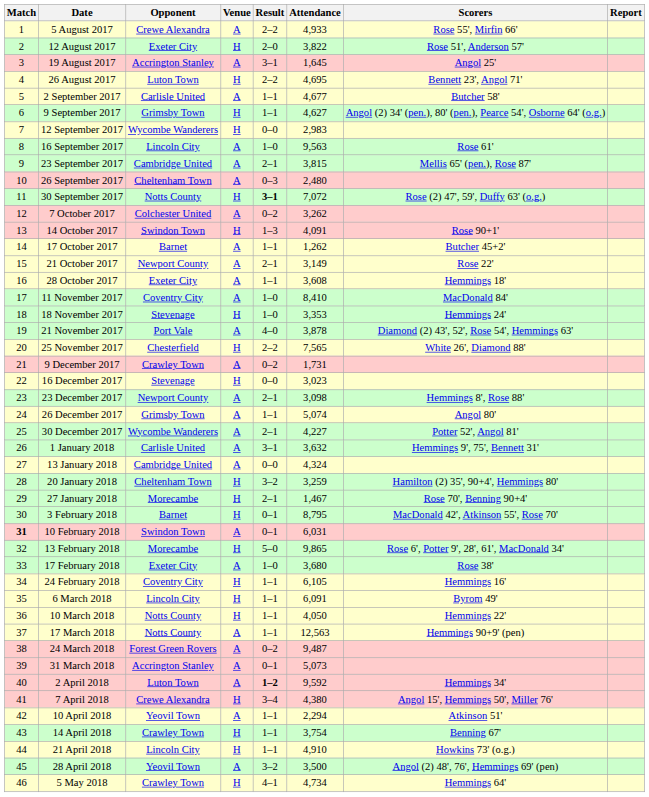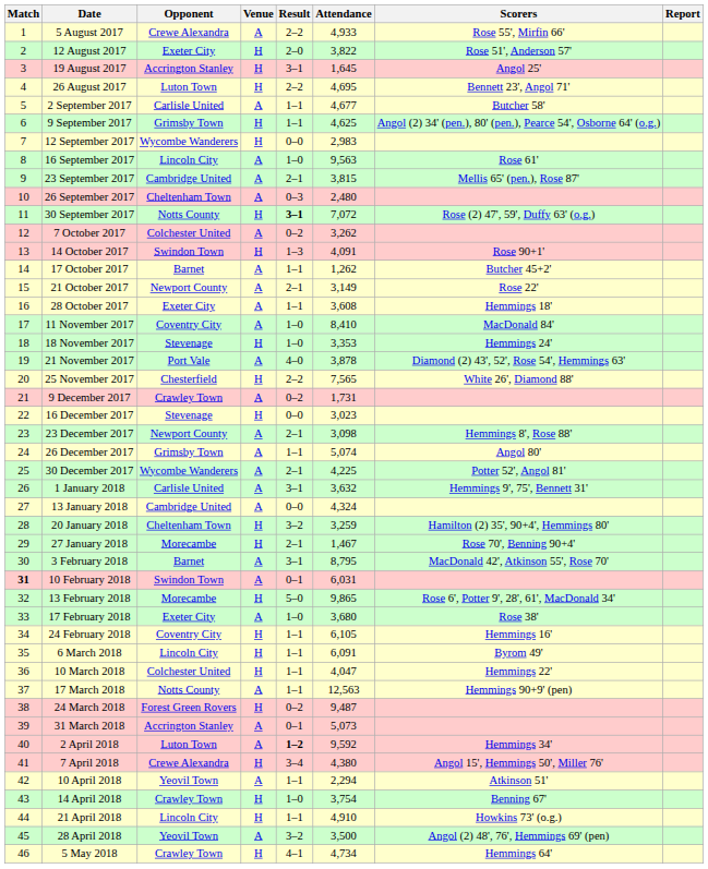 <table class="wikitable" style="font-size:100%; text-align:center">
 <tr>
 <th>Match</th>
 <th>Date</th>
 <th>Opponent</th>
 <th>Venue</th>
 <th>Result</th>
 <th>Attendance</th>
 <th>Scorers</th>
 <th>Report</th>
 </tr>
 <tr bgcolor= FFFFCC>
 <td>1</td>
 <td>5 August 2017</td>
 <td><a href='#'>Crewe Alexandra</a></td>
 <td><a href='#'>A</a></td>
 <td>2–2</td>
 <td>4,933</td>
 <td><a href='#'>Rose</a> 55', <a href='#'>Mirfin</a> 66'</td>
 <td></td>
 </tr>
 <tr bgcolor=CCFFCC>
 <td>2</td>
 <td>12 August 2017</td>
 <td><a href='#'>Exeter City</a></td>
 <td><a href='#'>H</a></td>
 <td>2–0</td>
 <td>3,822</td>
 <td><a href='#'>Rose</a> 51', <a href='#'>Anderson</a> 57'</td>
 <td></td>
 </tr>
 <tr bgcolor=FFCCCC>
 <td>3</td>
 <td>19 August 2017</td>
 <td><a href='#'>Accrington Stanley</a></td>
-<td><a href='#'>A</a></td>
+<td><a href='#'>H</a></td>
 <td>3–1</td>
 <td>1,645</td>
 <td><a href='#'>Angol</a> 25'</td>
 <td></td>
 </tr>
 <tr bgcolor= FFFFCC>
 <td>4</td>
 <td>26 August 2017</td>
 <td><a href='#'>Luton Town</a></td>
 <td><a href='#'>H</a></td>
 <td>2–2</td>
 <td>4,695</td>
 <td><a href='#'>Bennett</a> 23', <a href='#'>Angol</a> 71'</td>
 <td></td>
 </tr>
 <tr bgcolor= FFFFCC>
 <td>5</td>
 <td>2 September 2017</td>
 <td><a href='#'>Carlisle United</a></td>
 <td><a href='#'>A</a></td>
 <td>1–1</td>
 <td>4,677</td>
 <td><a href='#'>Butcher</a> 58'</td>
 <td></td>
 </tr>
 <tr bgcolor=CCFFCC>
 <td>6</td>
 <td>9 September 2017</td>
 <td><a href='#'>Grimsby Town</a></td>
 <td><a href='#'>H</a></td>
 <td>1–1</td>
-<td>4,627</td>
+<td>4,625</td>
 <td><a href='#'>Angol</a> (2) 34' (<a href='#'>pen.</a>), 80' (<a href='#'>pen.</a>), <a href='#'>Pearce</a> 54', <a href='#'>Osborne</a> 64' (<a href='#'>o.g.</a>)</td>
 <td></td>
 </tr>
 <tr bgcolor=FFFFCC>
 <td>7</td>
 <td>12 September 2017</td>
 <td><a href='#'>Wycombe Wanderers</a></td>
 <td><a href='#'>H</a></td>
 <td>0–0</td>
 <td>2,983</td>
 <td></td>
 <td></td>
 </tr>
 <tr bgcolor=CCFFCC>
 <td>8</td>
 <td>16 September 2017</td>
 <td><a href='#'>Lincoln City</a></td>
 <td><a href='#'>A</a></td>
 <td>1–0</td>
 <td>9,563</td>
 <td><a href='#'>Rose</a> 61'</td>
 <td></td>
 </tr>
 <tr bgcolor=CCFFCC>
 <td>9</td>
 <td>23 September 2017</td>
 <td><a href='#'>Cambridge United</a></td>
 <td><a href='#'>A</a></td>
 <td>2–1</td>
 <td>3,815</td>
 <td><a href='#'>Mellis</a> 65' (<a href='#'>pen.</a>), <a href='#'>Rose</a> 87'</td>
 <td></td>
 </tr>
 <tr bgcolor=FFCCCC>
 <td>10</td>
 <td>26 September 2017</td>
 <td><a href='#'>Cheltenham Town</a></td>
 <td><a href='#'>A</a></td>
 <td>0–3</td>
 <td>2,480</td>
 <td></td>
 <td></td>
 </tr>
 <tr bgcolor=CCFFCC>
 <td>11</td>
 <td>30 September 2017</td>
 <td><a href='#'>Notts County</a></td>
 <td><a href='#'>H</a></td>
 <td><strong>3–1</strong></td>
 <td>7,072</td>
 <td><a href='#'>Rose</a> (2) 47', 59', <a href='#'>Duffy</a> 63' (<a href='#'>o.g.</a>)</td>
 <td></td>
 </tr>
 <tr bgcolor=FFCCCC>
 <td>12</td>
 <td>7 October 2017</td>
 <td><a href='#'>Colchester United</a></td>
 <td><a href='#'>A</a></td>
 <td>0–2</td>
 <td>3,262</td>
 <td></td>
 <td></td>
 </tr>
 <tr bgcolor=FFCCCC>
 <td>13</td>
 <td>14 October 2017</td>
 <td><a href='#'>Swindon Town</a></td>
 <td><a href='#'>H</a></td>
 <td>1–3</td>
 <td>4,091</td>
 <td><a href='#'>Rose</a> 90+1'</td>
 <td></td>
 </tr>
 <tr bgcolor=FFFFCC>
 <td>14</td>
 <td>17 October 2017</td>
 <td><a href='#'>Barnet</a></td>
 <td><a href='#'>A</a></td>
 <td>1–1</td>
 <td>1,262</td>
 <td><a href='#'>Butcher</a> 45+2'</td>
 <td></td>
 </tr>
 <tr bgcolor=FFFFCC>
 <td>15</td>
 <td>21 October 2017</td>
 <td><a href='#'>Newport County</a></td>
 <td><a href='#'>A</a></td>
 <td>2–1</td>
 <td>3,149</td>
 <td><a href='#'>Rose</a> 22'</td>
 <td></td>
 </tr>
 <tr bgcolor=FFFFCC>
 <td>16</td>
 <td>28 October 2017</td>
 <td><a href='#'>Exeter City</a></td>
 <td><a href='#'>A</a></td>
 <td>1–1</td>
 <td>3,608</td>
 <td><a href='#'>Hemmings</a> 18'</td>
 <td></td>
 </tr>
 <tr bgcolor=CCFFCC>
 <td>17</td>
 <td>11 November 2017</td>
 <td><a href='#'>Coventry City</a></td>
 <td><a href='#'>A</a></td>
 <td>1–0</td>
 <td>8,410</td>
 <td><a href='#'>MacDonald</a> 84'</td>
 <td></td>
 </tr>
 <tr bgcolor=CCFFCC>
 <td>18</td>
 <td>18 November 2017</td>
 <td><a href='#'>Stevenage</a></td>
 <td><a href='#'>H</a></td>
 <td>1–0</td>
 <td>3,353</td>
 <td><a href='#'>Hemmings</a> 24'</td>
 <td></td>
 </tr>
 <tr bgcolor=CCFFCC>
 <td>19</td>
 <td>21 November 2017</td>
 <td><a href='#'>Port Vale</a></td>
 <td><a href='#'>A</a></td>
 <td>4–0</td>
 <td>3,878</td>
 <td><a href='#'>Diamond</a> (2) 43', 52', <a href='#'>Rose</a> 54', <a href='#'>Hemmings</a> 63'</td>
 <td></td>
 </tr>
 <tr bgcolor=FFFFCC>
 <td>20</td>
 <td>25 November 2017</td>
 <td><a href='#'>Chesterfield</a></td>
 <td><a href='#'>H</a></td>
 <td>2–2</td>
 <td>7,565</td>
 <td><a href='#'>White</a> 26', <a href='#'>Diamond</a> 88'</td>
 <td></td>
 </tr>
 <tr bgcolor=FFCCCC>
 <td>21</td>
 <td>9 December 2017</td>
 <td><a href='#'>Crawley Town</a></td>
 <td><a href='#'>A</a></td>
 <td>0–2</td>
 <td>1,731</td>
 <td></td>
 <td></td>
 </tr>
 <tr bgcolor=FFFFCC>
 <td>22</td>
 <td>16 December 2017</td>
 <td><a href='#'>Stevenage</a></td>
 <td><a href='#'>H</a></td>
 <td>0–0</td>
 <td>3,023</td>
 <td></td>
 <td></td>
 </tr>
 <tr bgcolor=CCFFCC>
 <td>23</td>
 <td>23 December 2017</td>
 <td><a href='#'>Newport County</a></td>
 <td><a href='#'>A</a></td>
 <td>2–1</td>
 <td>3,098</td>
 <td><a href='#'>Hemmings</a> 8', <a href='#'>Rose</a> 88'</td>
 <td></td>
 </tr>
 <tr bgcolor=FFFFCC>
 <td>24</td>
 <td>26 December 2017</td>
 <td><a href='#'>Grimsby Town</a></td>
 <td><a href='#'>A</a></td>
 <td>1–1</td>
 <td>5,074</td>
 <td><a href='#'>Angol</a> 80'</td>
 <td></td>
 </tr>
 <tr bgcolor=CCFFCC>
 <td>25</td>
 <td>30 December 2017</td>
 <td><a href='#'>Wycombe Wanderers</a></td>
 <td><a href='#'>A</a></td>
 <td>2–1</td>
-<td>4,227</td>
+<td>4,225</td>
 <td><a href='#'>Potter</a> 52', <a href='#'>Angol</a> 81'</td>
 <td></td>
 </tr>
 <tr bgcolor=CCFFCC>
 <td>26</td>
 <td>1 January 2018</td>
 <td><a href='#'>Carlisle United</a></td>
 <td><a href='#'>A</a></td>
 <td>3–1</td>
 <td>3,632</td>
 <td><a href='#'>Hemmings</a> 9', 75', <a href='#'>Bennett</a> 31'</td>
 <td></td>
 </tr>
 <tr bgcolor=FFFFCC>
 <td>27</td>
 <td>13 January 2018</td>
 <td><a href='#'>Cambridge United</a></td>
 <td><a href='#'>A</a></td>
 <td>0–0</td>
 <td>4,324</td>
 <td></td>
 <td></td>
 </tr>
 <tr bgcolor=CCFFCC>
 <td>28</td>
 <td>20 January 2018</td>
 <td><a href='#'>Cheltenham Town</a></td>
 <td><a href='#'>H</a></td>
 <td>3–2</td>
 <td>3,259</td>
 <td><a href='#'>Hamilton</a> (2) 35', 90+4', <a href='#'>Hemmings</a> 80'</td>
 <td></td>
 </tr>
 <tr bgcolor=CCFFCC>
 <td>29</td>
 <td>27 January 2018</td>
 <td><a href='#'>Morecambe</a></td>
 <td><a href='#'>H</a></td>
 <td>2–1</td>
 <td>1,467</td>
 <td><a href='#'>Rose</a> 70', <a href='#'>Benning</a> 90+4'</td>
 <td></td>
 </tr>
 <tr bgcolor=CCFFCC>
 <td>30</td>
 <td>3 February 2018</td>
 <td><a href='#'>Barnet</a></td>
-<td><a href='#'>H</a></td>
-<td>0–1</td>
+<td><a href='#'>A</a></td>
+<td>3–1</td>
 <td>8,795</td>
 <td><a href='#'>MacDonald</a> 42', <a href='#'>Atkinson</a> 55', <a href='#'>Rose</a> 70'</td>
 <td></td>
 </tr>
 <tr bgcolor=FFCCCC>
 <td><strong>31</strong></td>
 <td>10 February 2018</td>
 <td><a href='#'>Swindon Town</a></td>
 <td><a href='#'>A</a></td>
 <td>0–1</td>
 <td>6,031</td>
 <td></td>
 <td></td>
 </tr>
 <tr bgcolor=CCFFCC>
 <td>32</td>
 <td>13 February 2018</td>
 <td><a href='#'>Morecambe</a></td>
 <td><a href='#'>H</a></td>
 <td>5–0</td>
 <td>9,865</td>
 <td><a href='#'>Rose</a> 6', <a href='#'>Potter</a> 9', 28', 61', <a href='#'>MacDonald</a> 34'</td>
 <td></td>
 </tr>
 <tr bgcolor=CCFFCC>
 <td>33</td>
 <td>17 February 2018</td>
 <td><a href='#'>Exeter City</a></td>
 <td><a href='#'>A</a></td>
 <td>1–0</td>
 <td>3,680</td>
 <td><a href='#'>Rose</a> 38'</td>
 <td></td>
 </tr>
 <tr bgcolor=FFFFCC>
 <td>34</td>
 <td>24 February 2018</td>
 <td><a href='#'>Coventry City</a></td>
 <td><a href='#'>H</a></td>
 <td>1–1</td>
 <td>6,105</td>
 <td><a href='#'>Hemmings</a> 16'</td>
 <td></td>
 </tr>
 <tr bgcolor=FFFFCC>
 <td>35</td>
 <td>6 March 2018</td>
 <td><a href='#'>Lincoln City</a></td>
 <td><a href='#'>H</a></td>
 <td>1–1</td>
 <td>6,091</td>
 <td><a href='#'>Byrom</a> 49'</td>
 <td></td>
 </tr>
 <tr bgcolor=FFFFCC>
 <td>36</td>
 <td>10 March 2018</td>
-<td><a href='#'>Notts County</a></td>
+<td><a href='#'>Colchester United</a></td>
 <td><a href='#'>H</a></td>
 <td>1–1</td>
-<td>4,050</td>
+<td>4,047</td>
 <td><a href='#'>Hemmings</a> 22'</td>
 <td></td>
 </tr>
 <tr bgcolor=FFFFCC>
 <td>37</td>
 <td>17 March 2018</td>
 <td><a href='#'>Notts County</a></td>
 <td><a href='#'>A</a></td>
 <td>1–1</td>
 <td>12,563</td>
 <td><a href='#'>Hemmings</a> 90+9' (pen)</td>
 <td></td>
 </tr>
 <tr bgcolor=FFCCCC>
 <td>38</td>
 <td>24 March 2018</td>
 <td><a href='#'>Forest Green Rovers</a></td>
-<td><a href='#'>A</a></td>
+<td><a href='#'>H</a></td>
 <td>0–2</td>
 <td>9,487</td>
 <td></td>
 <td></td>
 </tr>
 <tr bgcolor=FFCCCC>
 <td>39</td>
 <td>31 March 2018</td>
 <td><a href='#'>Accrington Stanley</a></td>
 <td><a href='#'>A</a></td>
 <td>0–1</td>
 <td>5,073</td>
 <td></td>
 <td></td>
 </tr>
 <tr bgcolor=FFCCCC>
 <td>40</td>
 <td>2 April 2018</td>
 <td><a href='#'>Luton Town</a></td>
 <td><a href='#'>A</a></td>
 <td><strong>1–2</strong></td>
 <td>9,592</td>
 <td><a href='#'>Hemmings</a> 34'</td>
 <td></td>
 </tr>
 <tr bgcolor=FFCCCC>
 <td>41</td>
 <td>7 April 2018</td>
 <td><a href='#'>Crewe Alexandra</a></td>
 <td><a href='#'>H</a></td>
 <td>3–4</td>
 <td>4,380</td>
 <td><a href='#'>Angol</a> 15', <a href='#'>Hemmings</a> 50', <a href='#'>Miller</a> 76'</td>
 <td></td>
 </tr>
 <tr bgcolor=FFFFCC>
 <td>42</td>
 <td>10 April 2018</td>
 <td><a href='#'>Yeovil Town</a></td>
 <td><a href='#'>A</a></td>
 <td>1–1</td>
 <td>2,294</td>
 <td><a href='#'>Atkinson</a> 51'</td>
 <td></td>
 </tr>
 <tr bgcolor=CCFFCC>
 <td>43</td>
 <td>14 April 2018</td>
 <td><a href='#'>Crawley Town</a></td>
 <td><a href='#'>H</a></td>
-<td>1–1</td>
+<td>1–0</td>
 <td>3,754</td>
 <td><a href='#'>Benning</a> 67'</td>
 <td></td>
 </tr>
 <tr bgcolor=FFFFCC>
 <td>44</td>
 <td>21 April 2018</td>
 <td><a href='#'>Lincoln City</a></td>
 <td><a href='#'>H</a></td>
 <td>1–1</td>
 <td>4,910</td>
 <td><a href='#'>Howkins</a> 73' (o.g.)</td>
 <td></td>
 </tr>
 <tr bgcolor=CCFFCC>
 <td>45</td>
 <td>28 April 2018</td>
 <td><a href='#'>Yeovil Town</a></td>
 <td><a href='#'>A</a></td>
 <td>3–2</td>
 <td>3,500</td>
 <td><a href='#'>Angol</a> (2) 48', 76', <a href='#'>Hemmings</a> 69' (pen)</td>
 <td></td>
 </tr>
 <tr bgcolor=FFFFCC>
 <td>46</td>
 <td>5 May 2018</td>
 <td><a href='#'>Crawley Town</a></td>
 <td><a href='#'>H</a></td>
 <td>4–1</td>
 <td>4,734</td>
 <td><a href='#'>Hemmings</a> 64'</td>
 <td></td>
 </tr>
 </table>
